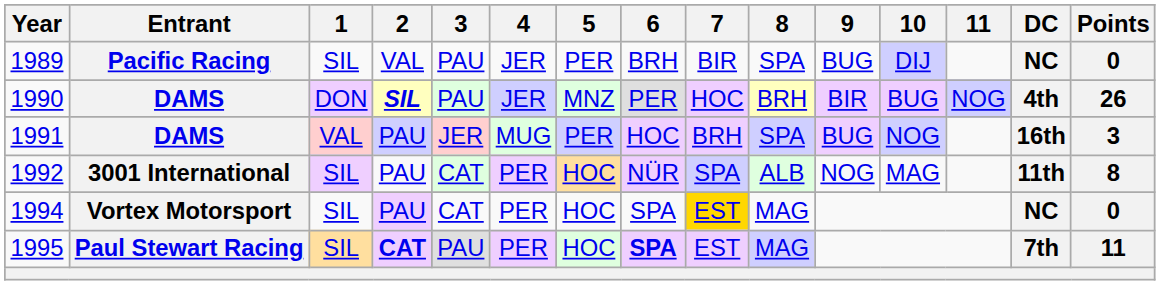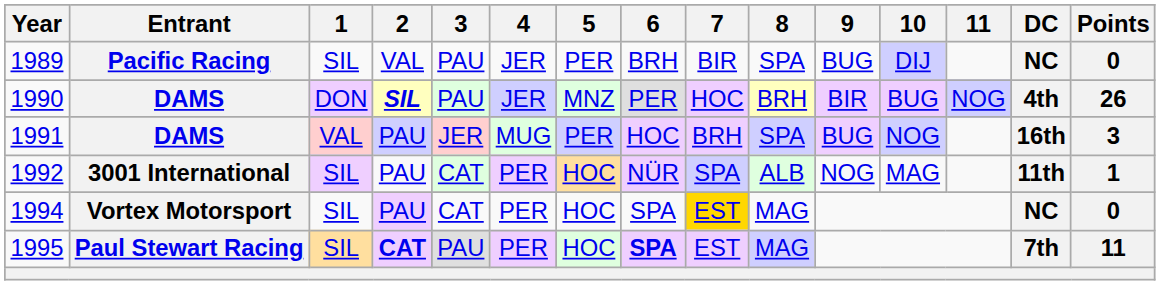 <table class="wikitable" style="text-align:center; font-size:85%">
 <tr>
 <th>Year</th>
 <th>Entrant</th>
 <th>1</th>
 <th>2</th>
 <th>3</th>
 <th>4</th>
 <th>5</th>
 <th>6</th>
 <th>7</th>
 <th>8</th>
 <th>9</th>
 <th>10</th>
 <th>11</th>
 <th>DC</th>
 <th>Points</th>
 </tr>
 <tr>
 <td><a href='#'>1989</a></td>
 <th nowrap><a href='#'>Pacific Racing</a></th>
 <td><a href='#'>SIL</a></td>
 <td><a href='#'>VAL</a></td>
 <td><a href='#'>PAU</a></td>
 <td><a href='#'>JER</a></td>
 <td><a href='#'>PER</a></td>
 <td><a href='#'>BRH</a></td>
 <td><a href='#'>BIR</a></td>
 <td><a href='#'>SPA</a></td>
 <td><a href='#'>BUG</a></td>
 <td style="background:#CFCFFF;"><a href='#'>DIJ</a><br></td>
 <td></td>
 <th>NC</th>
 <th>0</th>
 </tr>
 <tr>
 <td><a href='#'>1990</a></td>
 <th nowrap><a href='#'>DAMS</a></th>
 <td style="background:#EFCFFF;"><a href='#'>DON</a><br></td>
 <td style="background:#FFFFBF;"><strong><em><a href='#'>SIL</a></em></strong><br></td>
 <td style="background:#dfffdf;"><a href='#'>PAU</a><br></td>
 <td style="background:#CFCFFF;"><a href='#'>JER</a><br></td>
 <td style="background:#dfffdf;"><a href='#'>MNZ</a><br></td>
 <td style="background:#dfdfdf;"><a href='#'>PER</a><br></td>
 <td style="background:#EFCFFF;"><a href='#'>HOC</a><br></td>
 <td style="background:#FFFFBF;"><a href='#'>BRH</a><br></td>
 <td style="background:#EFCFFF;"><a href='#'>BIR</a><br></td>
 <td style="background:#EFCFFF;"><a href='#'>BUG</a><br></td>
 <td style="background:#CFCFFF;"><a href='#'>NOG</a><br></td>
 <th>4th</th>
 <th>26</th>
 </tr>
 <tr>
 <td><a href='#'>1991</a></td>
 <th nowrap><a href='#'>DAMS</a></th>
 <td style="background:#FFCFCF;"><a href='#'>VAL</a><br></td>
 <td style="background:#CFCFFF;"><a href='#'>PAU</a><br></td>
 <td style="background:#FFCFCF;"><a href='#'>JER</a><br></td>
 <td style="background:#dfffdf;"><a href='#'>MUG</a><br></td>
 <td style="background:#CFCFFF;"><a href='#'>PER</a><br></td>
 <td style="background:#EFCFFF;"><a href='#'>HOC</a><br></td>
 <td style="background:#EFCFFF;"><a href='#'>BRH</a><br></td>
 <td style="background:#CFCFFF;"><a href='#'>SPA</a><br></td>
 <td style="background:#EFCFFF;"><a href='#'>BUG</a><br></td>
 <td style="background:#CFCFFF;"><a href='#'>NOG</a><br></td>
 <td></td>
 <th>16th</th>
 <th>3</th>
 </tr>
 <tr>
 <td><a href='#'>1992</a></td>
 <th nowrap>3001 International</th>
 <td style="background:#EFCFFF;"><a href='#'>SIL</a><br></td>
 <td><a href='#'>PAU</a></td>
 <td style="background:#dfffdf;"><a href='#'>CAT</a><br></td>
 <td style="background:#EFCFFF;"><a href='#'>PER</a><br></td>
 <td style="background:#FFDF9F;"><a href='#'>HOC</a><br></td>
 <td style="background:#EFCFFF;"><a href='#'>NÜR</a><br></td>
 <td style="background:#CFCFFF;"><a href='#'>SPA</a><br></td>
 <td style="background:#dfffdf;"><a href='#'>ALB</a><br></td>
 <td><a href='#'>NOG</a></td>
 <td><a href='#'>MAG</a></td>
 <td></td>
 <th>11th</th>
-<th>8</th>
+<th>1</th>
 </tr>
 <tr>
 <td><a href='#'>1994</a></td>
 <th nowrap>Vortex Motorsport</th>
 <td><a href='#'>SIL</a></td>
 <td style="background:#EFCFFF;"><a href='#'>PAU</a><br></td>
 <td><a href='#'>CAT</a></td>
 <td><a href='#'>PER</a></td>
 <td><a href='#'>HOC</a></td>
 <td><a href='#'>SPA</a></td>
 <td style="background: gold;"><a href='#'>EST</a></td>
 <td><a href='#'>MAG</a></td>
 <td colspan=3></td>
 <th>NC</th>
 <th>0</th>
 </tr>
 <tr>
 <td><a href='#'>1995</a></td>
 <th nowrap><a href='#'>Paul Stewart Racing</a></th>
 <td style="background:#FFDF9F;"><a href='#'>SIL</a><br></td>
 <td style="background:#EFCFFF;"><strong><a href='#'>CAT</a></strong><br></td>
 <td style="background:#dfdfdf;"><a href='#'>PAU</a><br></td>
 <td style="background:#EFCFFF;"><a href='#'>PER</a><br></td>
 <td style="background:#dfffdf;"><a href='#'>HOC</a><br></td>
 <td style="background:#EFCFFF;"><strong><a href='#'>SPA</a></strong><br></td>
 <td style="background:#EFCFFF;"><a href='#'>EST</a><br></td>
 <td style="background:#CFCFFF;"><a href='#'>MAG</a><br></td>
 <td colspan=3></td>
 <th>7th</th>
 <th>11</th>
 </tr>
 <tr>
 <th colspan="15"></th>
 </tr>
 </table>
